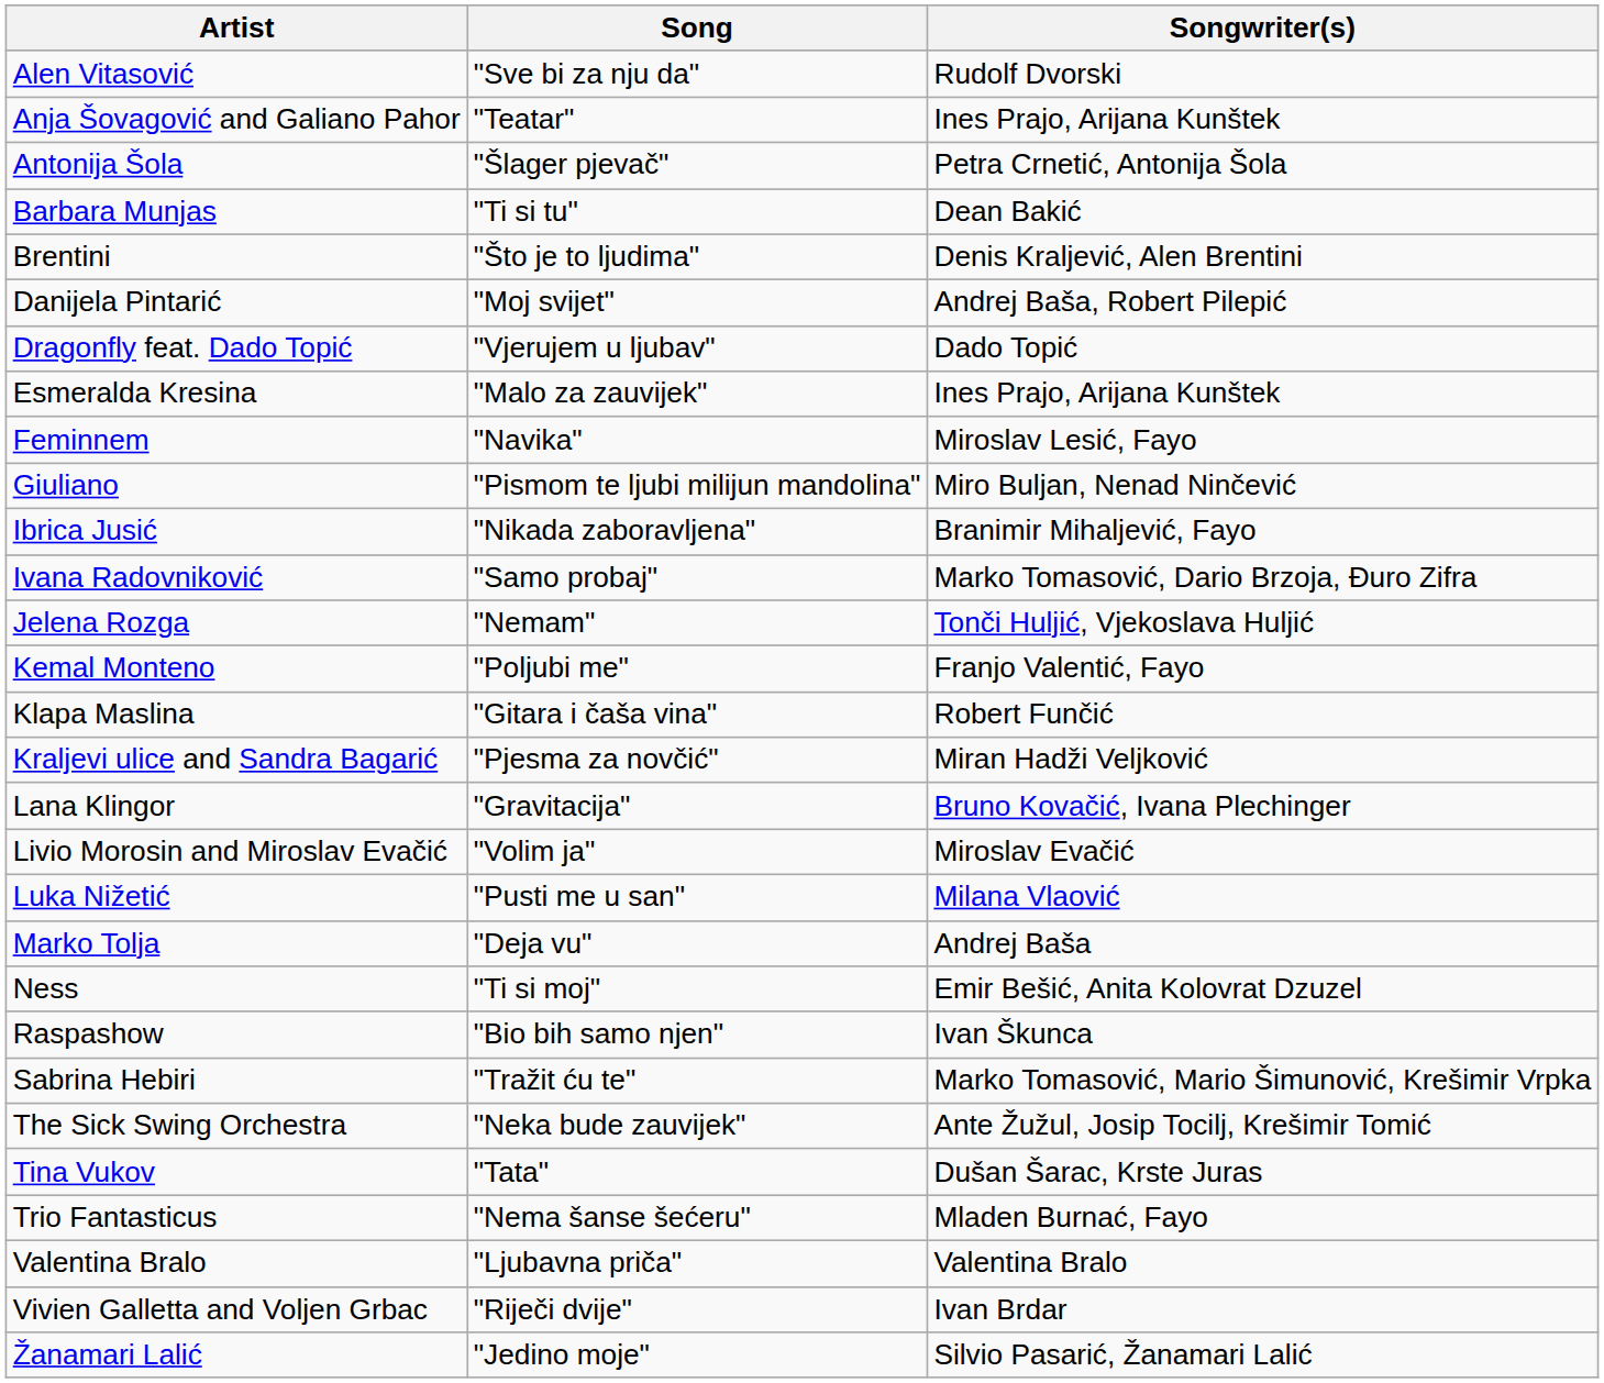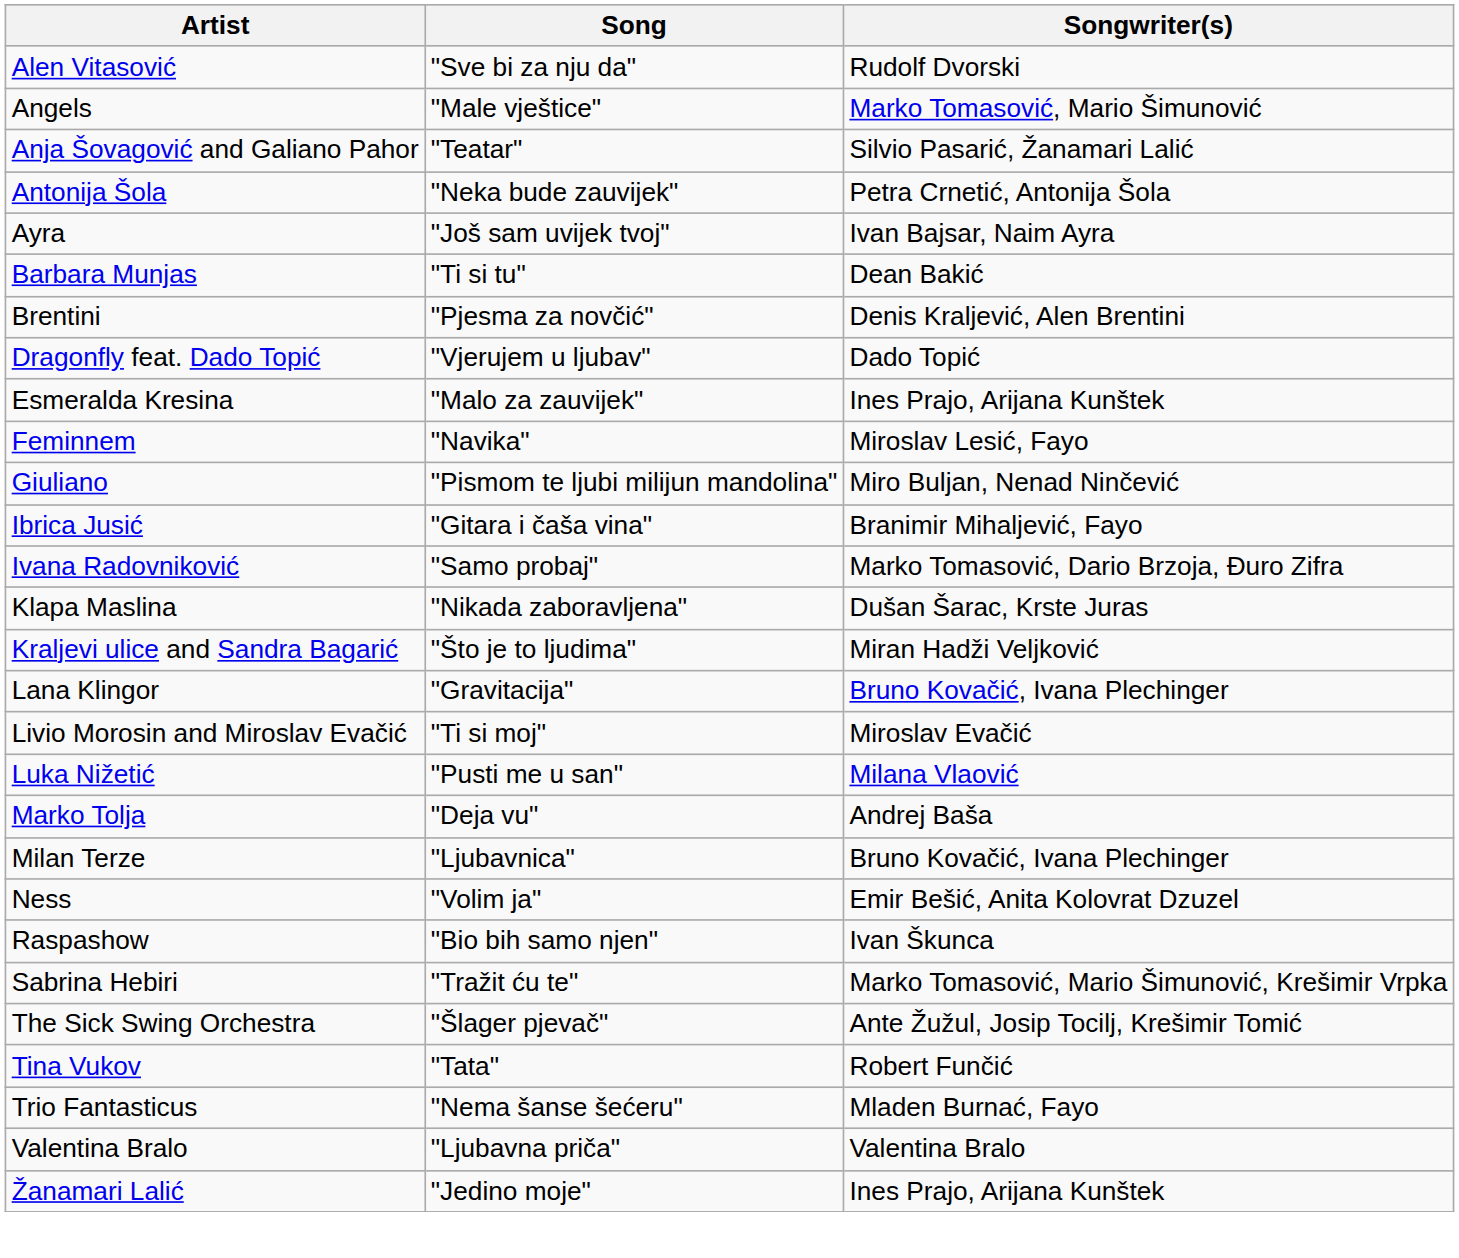 <table class="sortable wikitable" style="margin: 1em auto 1em auto;">
 <tr>
 <th>Artist</th>
 <th>Song</th>
 <th>Songwriter(s)</th>
 </tr>
 <tr>
 <td><a href='#'>Alen Vitasović</a></td>
 <td>"Sve bi za nju da"</td>
 <td>Rudolf Dvorski</td>
 </tr>
 <tr>
+<td>Angels</td>
+<td>"Male vještice"</td>
+<td><a href='#'>Marko Tomasović</a>, Mario Šimunović</td>
+</tr>
+<tr>
 <td><a href='#'>Anja Šovagović</a> and Galiano Pahor</td>
 <td>"Teatar"</td>
-<td>Ines Prajo, Arijana Kunštek</td>
+<td>Silvio Pasarić, Žanamari Lalić</td>
 </tr>
 <tr>
 <td><a href='#'>Antonija Šola</a></td>
-<td>"Šlager pjevač"</td>
+<td>"Neka bude zauvijek"</td>
 <td>Petra Crnetić, Antonija Šola</td>
+</tr>
+<tr>
+<td>Ayra</td>
+<td>"Još sam uvijek tvoj"</td>
+<td>Ivan Bajsar, Naim Ayra</td>
 </tr>
 <tr>
 <td><a href='#'>Barbara Munjas</a></td>
 <td>"Ti si tu"</td>
 <td>Dean Bakić</td>
 </tr>
 <tr>
 <td>Brentini</td>
-<td>"Što je to ljudima"</td>
+<td>"Pjesma za novčić"</td>
 <td>Denis Kraljević, Alen Brentini</td>
-</tr>
-<tr>
-<td>Danijela Pintarić</td>
-<td>"Moj svijet"</td>
-<td>Andrej Baša, Robert Pilepić</td>
 </tr>
 <tr>
 <td><a href='#'>Dragonfly</a> feat. <a href='#'>Dado Topić</a></td>
 <td>"Vjerujem u ljubav"</td>
 <td>Dado Topić</td>
 </tr>
 <tr>
 <td>Esmeralda Kresina</td>
 <td>"Malo za zauvijek"</td>
 <td>Ines Prajo, Arijana Kunštek</td>
 </tr>
 <tr>
 <td><a href='#'>Feminnem</a></td>
 <td>"Navika"</td>
 <td>Miroslav Lesić, Fayo</td>
 </tr>
 <tr>
 <td><a href='#'>Giuliano</a></td>
 <td>"Pismom te ljubi milijun mandolina"</td>
 <td>Miro Buljan, Nenad Ninčević</td>
 </tr>
 <tr>
 <td><a href='#'>Ibrica Jusić</a></td>
-<td>"Nikada zaboravljena"</td>
+<td>"Gitara i čaša vina"</td>
 <td>Branimir Mihaljević, Fayo</td>
 </tr>
 <tr>
 <td><a href='#'>Ivana Radovniković</a></td>
 <td>"Samo probaj"</td>
 <td>Marko Tomasović, Dario Brzoja, Đuro Zifra</td>
 </tr>
 <tr>
-<td><a href='#'>Jelena Rozga</a></td>
-<td>"Nemam"</td>
-<td><a href='#'>Tonči Huljić</a>, Vjekoslava Huljić</td>
-</tr>
-<tr>
-<td><a href='#'>Kemal Monteno</a></td>
-<td>"Poljubi me"</td>
-<td>Franjo Valentić, Fayo</td>
-</tr>
-<tr>
 <td>Klapa Maslina</td>
-<td>"Gitara i čaša vina"</td>
-<td>Robert Funčić</td>
+<td>"Nikada zaboravljena"</td>
+<td>Dušan Šarac, Krste Juras</td>
 </tr>
 <tr>
 <td><a href='#'>Kraljevi ulice</a> and <a href='#'>Sandra Bagarić</a></td>
-<td>"Pjesma za novčić"</td>
+<td>"Što je to ljudima"</td>
 <td>Miran Hadži Veljković</td>
 </tr>
 <tr>
 <td>Lana Klingor</td>
 <td>"Gravitacija"</td>
 <td><a href='#'>Bruno Kovačić</a>, Ivana Plechinger</td>
 </tr>
 <tr>
 <td>Livio Morosin and Miroslav Evačić</td>
-<td>"Volim ja"</td>
+<td>"Ti si moj"</td>
 <td>Miroslav Evačić</td>
 </tr>
 <tr>
 <td><a href='#'>Luka Nižetić</a></td>
 <td>"Pusti me u san"</td>
 <td><a href='#'>Milana Vlaović</a></td>
 </tr>
 <tr>
 <td><a href='#'>Marko Tolja</a></td>
 <td>"Deja vu"</td>
 <td>Andrej Baša</td>
 </tr>
 <tr>
+<td>Milan Terze</td>
+<td>"Ljubavnica"</td>
+<td>Bruno Kovačić, Ivana Plechinger</td>
+</tr>
+<tr>
 <td>Ness</td>
-<td>"Ti si moj"</td>
+<td>"Volim ja"</td>
 <td>Emir Bešić, Anita Kolovrat Dzuzel</td>
 </tr>
 <tr>
 <td>Raspashow</td>
 <td>"Bio bih samo njen"</td>
 <td>Ivan Škunca</td>
 </tr>
 <tr>
 <td>Sabrina Hebiri</td>
 <td>"Tražit ću te"</td>
 <td>Marko Tomasović, Mario Šimunović, Krešimir Vrpka</td>
 </tr>
 <tr>
 <td>The Sick Swing Orchestra</td>
-<td>"Neka bude zauvijek"</td>
+<td>"Šlager pjevač"</td>
 <td>Ante Žužul, Josip Tocilj, Krešimir Tomić</td>
 </tr>
 <tr>
 <td><a href='#'>Tina Vukov</a></td>
 <td>"Tata"</td>
-<td>Dušan Šarac, Krste Juras</td>
+<td>Robert Funčić</td>
 </tr>
 <tr>
 <td>Trio Fantasticus</td>
 <td>"Nema šanse šećeru"</td>
 <td>Mladen Burnać, Fayo</td>
 </tr>
 <tr>
 <td>Valentina Bralo</td>
 <td>"Ljubavna priča"</td>
 <td>Valentina Bralo</td>
 </tr>
 <tr>
-<td>Vivien Galletta and Voljen Grbac</td>
-<td>"Riječi dvije"</td>
-<td>Ivan Brdar</td>
-</tr>
-<tr>
 <td><a href='#'>Žanamari Lalić</a></td>
 <td>"Jedino moje"</td>
-<td>Silvio Pasarić, Žanamari Lalić</td>
+<td>Ines Prajo, Arijana Kunštek</td>
 </tr>
 </table>
